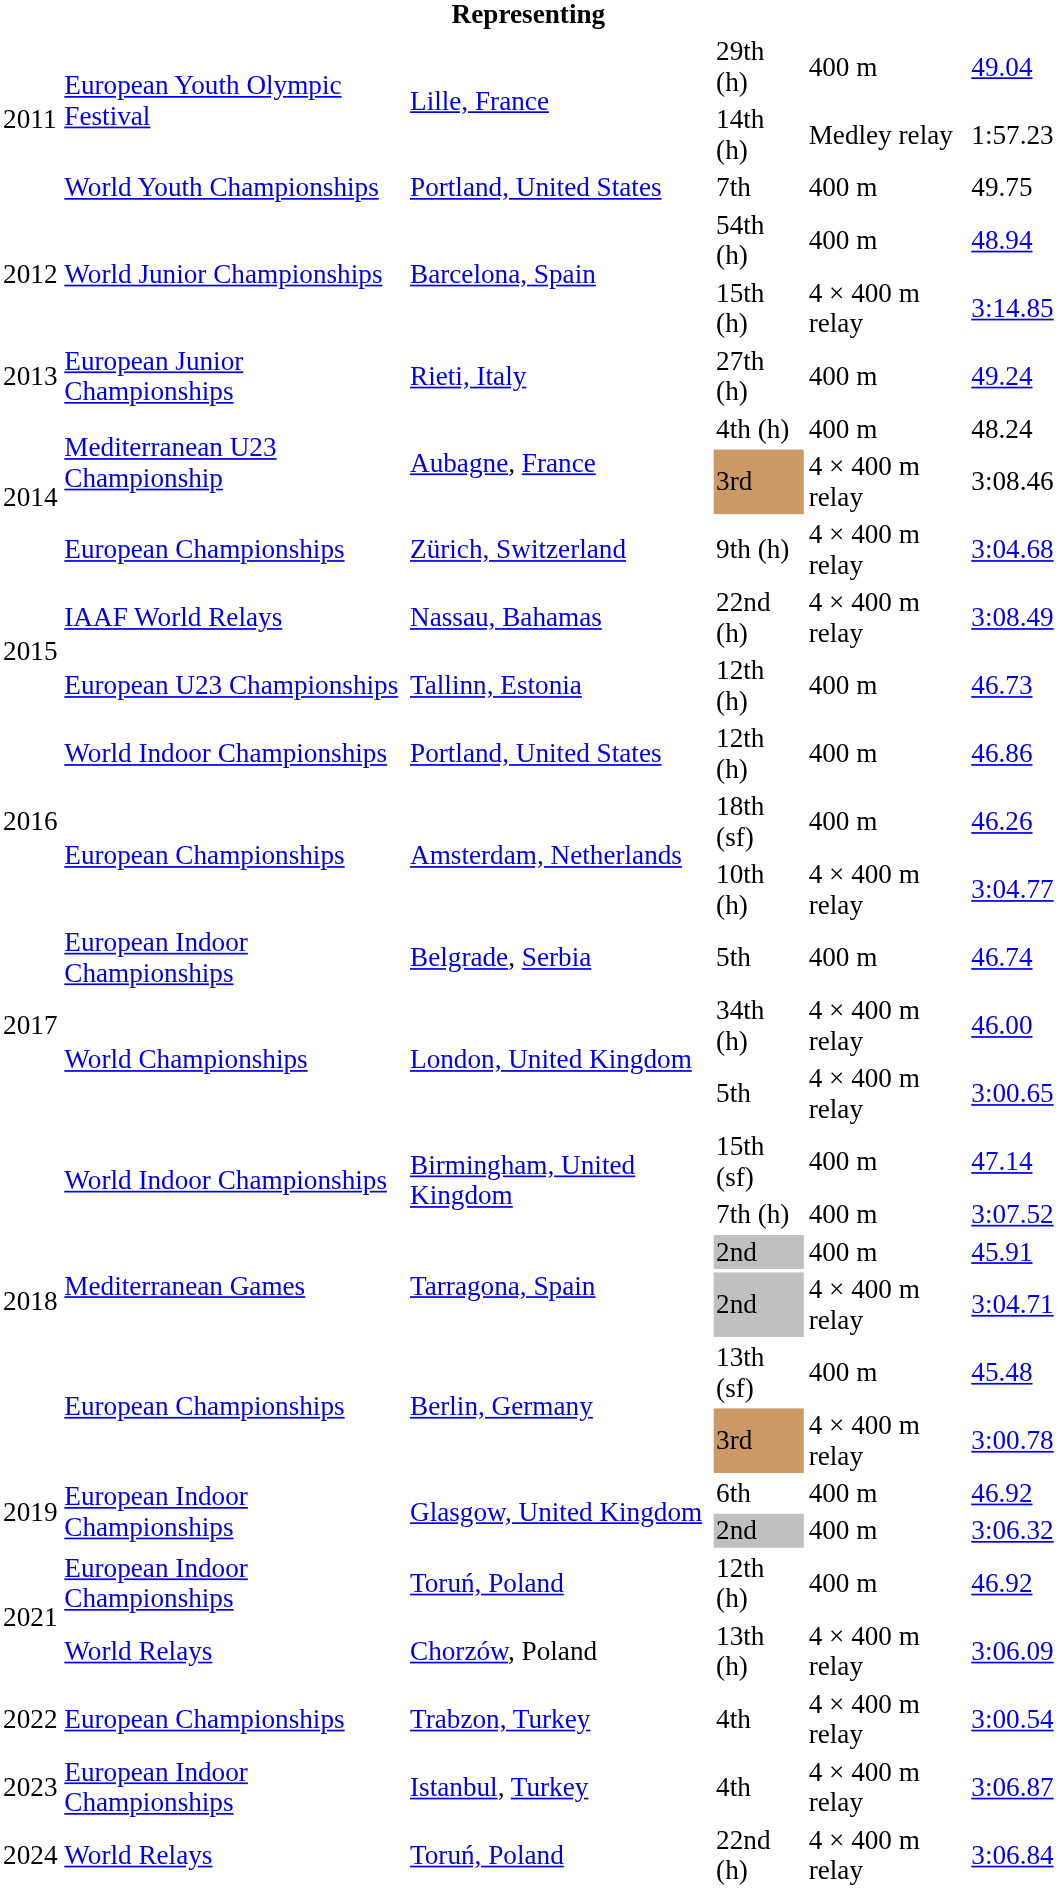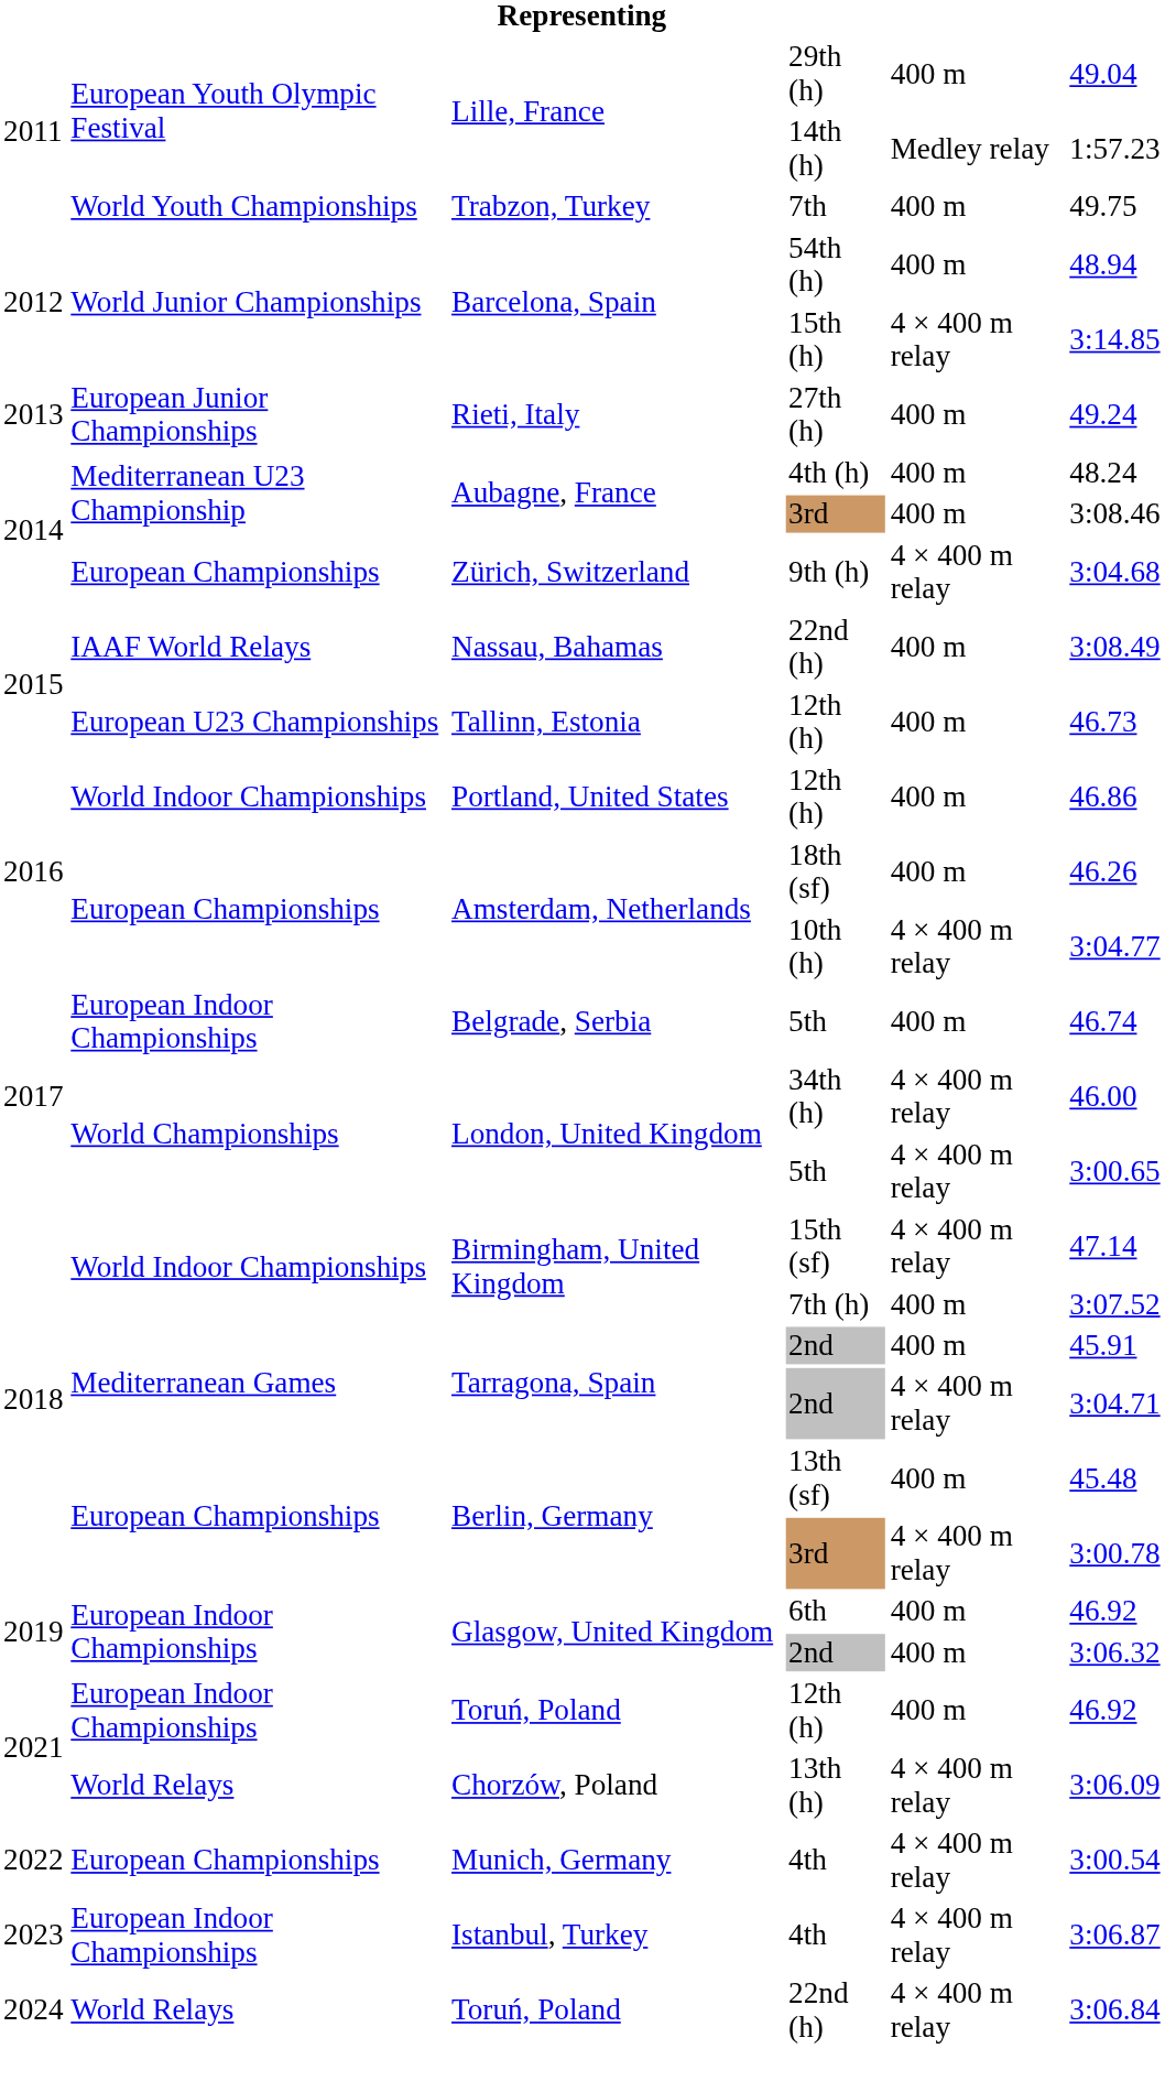 <table>
 <tr>
 <th colspan="6">Representing </th>
 </tr>
 <tr>
 <td rowspan=3>2011</td>
 <td rowspan=2><a href='#'>European Youth Olympic Festival</a></td>
 <td rowspan=2><a href='#'>Lille, France</a></td>
 <td>29th (h)</td>
 <td>400 m</td>
 <td><a href='#'>49.04</a></td>
 </tr>
 <tr>
 <td>14th (h)</td>
 <td>Medley relay</td>
 <td>1:57.23</td>
 </tr>
 <tr>
 <td><a href='#'>World Youth Championships</a></td>
-<td><a href='#'>Portland, United States</a></td>
+<td><a href='#'>Trabzon, Turkey</a></td>
 <td>7th</td>
 <td>400 m</td>
 <td>49.75</td>
 </tr>
 <tr>
 <td rowspan=2>2012</td>
 <td rowspan=2><a href='#'>World Junior Championships</a></td>
 <td rowspan=2><a href='#'>Barcelona, Spain</a></td>
 <td>54th (h)</td>
 <td>400 m</td>
 <td><a href='#'>48.94</a></td>
 </tr>
 <tr>
 <td>15th (h)</td>
 <td>4 × 400 m relay</td>
 <td><a href='#'>3:14.85</a></td>
 </tr>
 <tr>
 <td>2013</td>
 <td><a href='#'>European Junior Championships</a></td>
 <td><a href='#'>Rieti, Italy</a></td>
 <td>27th (h)</td>
 <td>400 m</td>
 <td><a href='#'>49.24</a></td>
 </tr>
 <tr>
 <td rowspan=3>2014</td>
 <td rowspan=2><a href='#'>Mediterranean U23 Championship</a></td>
 <td rowspan=2><a href='#'>Aubagne</a>, <a href='#'>France</a></td>
 <td>4th (h)</td>
 <td>400 m</td>
 <td>48.24</td>
 </tr>
 <tr>
 <td bgcolor=cc9966>3rd</td>
-<td>4 × 400 m relay</td>
+<td>400 m</td>
 <td>3:08.46</td>
 </tr>
 <tr>
 <td><a href='#'>European Championships</a></td>
 <td><a href='#'>Zürich, Switzerland</a></td>
 <td>9th (h)</td>
 <td>4 × 400 m relay</td>
 <td><a href='#'>3:04.68</a></td>
 </tr>
 <tr>
 <td rowspan=2>2015</td>
 <td><a href='#'>IAAF World Relays</a></td>
 <td><a href='#'>Nassau, Bahamas</a></td>
 <td>22nd (h)</td>
-<td>4 × 400 m relay</td>
+<td>400 m</td>
 <td><a href='#'>3:08.49</a></td>
 </tr>
 <tr>
 <td><a href='#'>European U23 Championships</a></td>
 <td><a href='#'>Tallinn, Estonia</a></td>
 <td>12th (h)</td>
 <td>400 m</td>
 <td><a href='#'>46.73</a></td>
 </tr>
 <tr>
 <td rowspan=3>2016</td>
 <td><a href='#'>World Indoor Championships</a></td>
 <td><a href='#'>Portland, United States</a></td>
 <td>12th (h)</td>
 <td>400 m</td>
 <td><a href='#'>46.86</a></td>
 </tr>
 <tr>
 <td rowspan=2><a href='#'>European Championships</a></td>
 <td rowspan=2><a href='#'>Amsterdam, Netherlands</a></td>
 <td>18th (sf)</td>
 <td>400 m</td>
 <td><a href='#'>46.26</a></td>
 </tr>
 <tr>
 <td>10th (h)</td>
 <td>4 × 400 m relay</td>
 <td><a href='#'>3:04.77</a></td>
 </tr>
 <tr>
 <td rowspan=3>2017</td>
 <td><a href='#'>European Indoor Championships</a></td>
 <td><a href='#'>Belgrade</a>, <a href='#'>Serbia</a></td>
 <td>5th</td>
 <td>400 m</td>
 <td><a href='#'>46.74</a></td>
 </tr>
 <tr>
 <td rowspan=2><a href='#'>World Championships</a></td>
 <td rowspan=2><a href='#'>London, United Kingdom</a></td>
 <td>34th (h)</td>
 <td>4 × 400 m relay</td>
 <td><a href='#'>46.00</a></td>
 </tr>
 <tr>
 <td>5th</td>
 <td>4 × 400 m relay</td>
 <td><a href='#'>3:00.65</a></td>
 </tr>
 <tr>
 <td rowspan=6>2018</td>
 <td rowspan=2><a href='#'>World Indoor Championships</a></td>
 <td rowspan=2><a href='#'>Birmingham, United Kingdom</a></td>
 <td>15th (sf)</td>
-<td>400 m</td>
+<td>4 × 400 m relay</td>
 <td><a href='#'>47.14</a></td>
 </tr>
 <tr>
 <td>7th (h)</td>
 <td>400 m</td>
 <td><a href='#'>3:07.52</a></td>
 </tr>
 <tr>
 <td rowspan=2><a href='#'>Mediterranean Games</a></td>
 <td rowspan=2><a href='#'>Tarragona, Spain</a></td>
 <td bgcolor=silver>2nd</td>
 <td>400 m</td>
 <td><a href='#'>45.91</a></td>
 </tr>
 <tr>
 <td bgcolor=silver>2nd</td>
 <td>4 × 400 m relay</td>
 <td><a href='#'>3:04.71</a></td>
 </tr>
 <tr>
 <td rowspan=2><a href='#'>European Championships</a></td>
 <td rowspan=2><a href='#'>Berlin, Germany</a></td>
 <td>13th (sf)</td>
 <td>400 m</td>
 <td><a href='#'>45.48</a></td>
 </tr>
 <tr>
 <td bgcolor=cc9966>3rd</td>
 <td>4 × 400 m relay</td>
 <td><a href='#'>3:00.78</a></td>
 </tr>
 <tr>
 <td rowspan=2>2019</td>
 <td rowspan=2><a href='#'>European Indoor Championships</a></td>
 <td rowspan=2><a href='#'>Glasgow, United Kingdom</a></td>
 <td>6th</td>
 <td>400 m</td>
 <td><a href='#'>46.92</a></td>
 </tr>
 <tr>
 <td bgcolor=silver>2nd</td>
 <td>400 m</td>
 <td><a href='#'>3:06.32</a></td>
 </tr>
 <tr>
 <td rowspan=2>2021</td>
 <td><a href='#'>European Indoor Championships</a></td>
 <td><a href='#'>Toruń, Poland</a></td>
 <td>12th (h)</td>
 <td>400 m</td>
 <td><a href='#'>46.92</a></td>
 </tr>
 <tr>
 <td><a href='#'>World Relays</a></td>
 <td><a href='#'>Chorzów</a>, Poland</td>
 <td>13th (h)</td>
 <td>4 × 400 m relay</td>
 <td><a href='#'>3:06.09</a></td>
 </tr>
 <tr>
 <td>2022</td>
 <td><a href='#'>European Championships</a></td>
-<td><a href='#'>Trabzon, Turkey</a></td>
+<td><a href='#'>Munich, Germany</a></td>
 <td>4th</td>
 <td>4 × 400 m relay</td>
 <td><a href='#'>3:00.54</a></td>
 </tr>
 <tr>
 <td>2023</td>
 <td><a href='#'>European Indoor Championships</a></td>
 <td><a href='#'>Istanbul</a>, <a href='#'>Turkey</a></td>
 <td>4th</td>
 <td>4 × 400 m relay</td>
 <td><a href='#'>3:06.87</a></td>
 </tr>
 <tr>
 <td>2024</td>
 <td><a href='#'>World Relays</a></td>
 <td><a href='#'>Toruń, Poland</a></td>
 <td>22nd (h)</td>
 <td>4 × 400 m relay</td>
 <td><a href='#'>3:06.84</a></td>
 </tr>
 </table>
